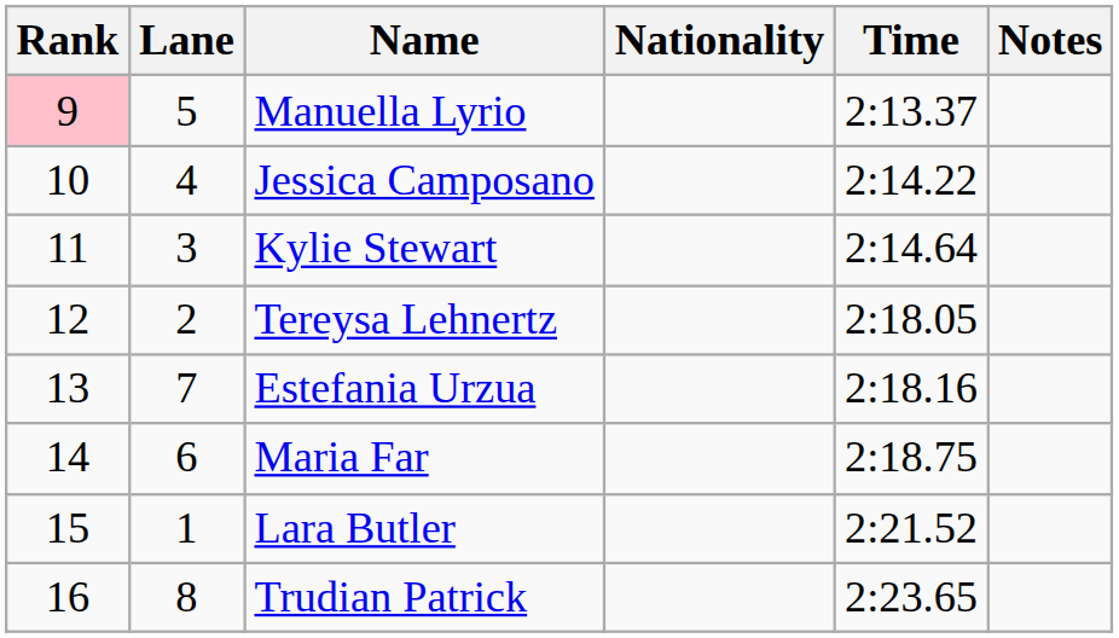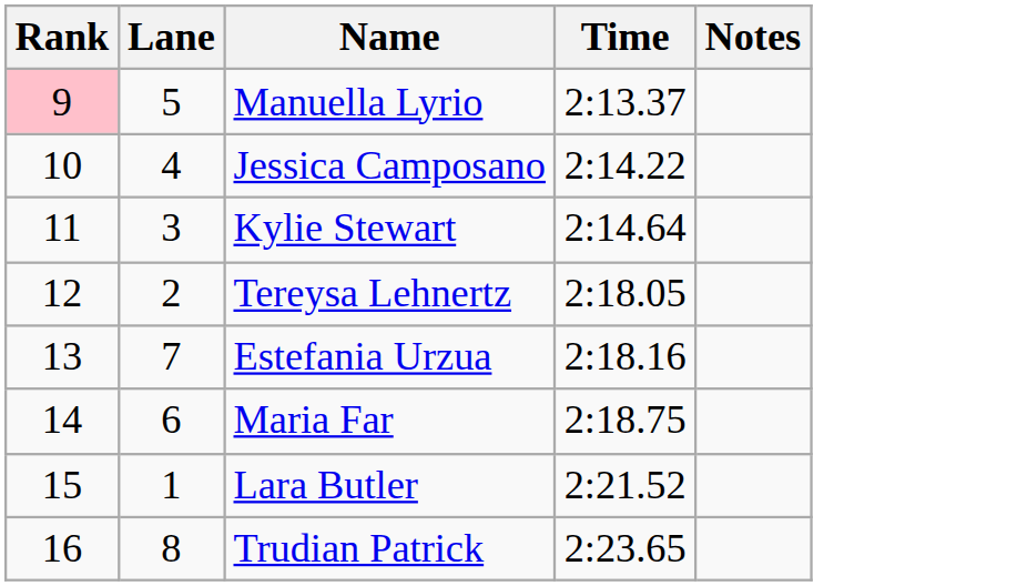 <table class="wikitable sortable" style="text-align:center">
 <tr>
 <th>Rank</th>
 <th>Lane</th>
 <th>Name</th>
-<th>Nationality</th>
 <th>Time</th>
 <th>Notes</th>
 </tr>
 <tr>
 <td style="background: pink;">9</td>
 <td>5</td>
 <td align=left><a href='#'>Manuella Lyrio</a></td>
-<td align=left></td>
 <td>2:13.37</td>
 <td></td>
 </tr>
 <tr>
 <td>10</td>
 <td>4</td>
 <td align=left><a href='#'>Jessica Camposano</a></td>
-<td align=left></td>
 <td>2:14.22</td>
 <td></td>
 </tr>
 <tr>
 <td>11</td>
 <td>3</td>
 <td align=left><a href='#'>Kylie Stewart</a></td>
-<td align=left></td>
 <td>2:14.64</td>
 <td></td>
 </tr>
 <tr>
 <td>12</td>
 <td>2</td>
 <td align=left><a href='#'>Tereysa Lehnertz</a></td>
-<td align=left></td>
 <td>2:18.05</td>
 <td></td>
 </tr>
 <tr>
 <td>13</td>
 <td>7</td>
 <td align=left><a href='#'>Estefania Urzua</a></td>
-<td align=left></td>
 <td>2:18.16</td>
 <td></td>
 </tr>
 <tr>
 <td>14</td>
 <td>6</td>
 <td align=left><a href='#'>Maria Far</a></td>
-<td align=left></td>
 <td>2:18.75</td>
 <td></td>
 </tr>
 <tr>
 <td>15</td>
 <td>1</td>
 <td align=left><a href='#'>Lara Butler</a></td>
-<td align=left></td>
 <td>2:21.52</td>
 <td></td>
 </tr>
 <tr>
 <td>16</td>
 <td>8</td>
 <td align=left><a href='#'>Trudian Patrick</a></td>
-<td align=left></td>
 <td>2:23.65</td>
 <td></td>
 </tr>
 </table>
